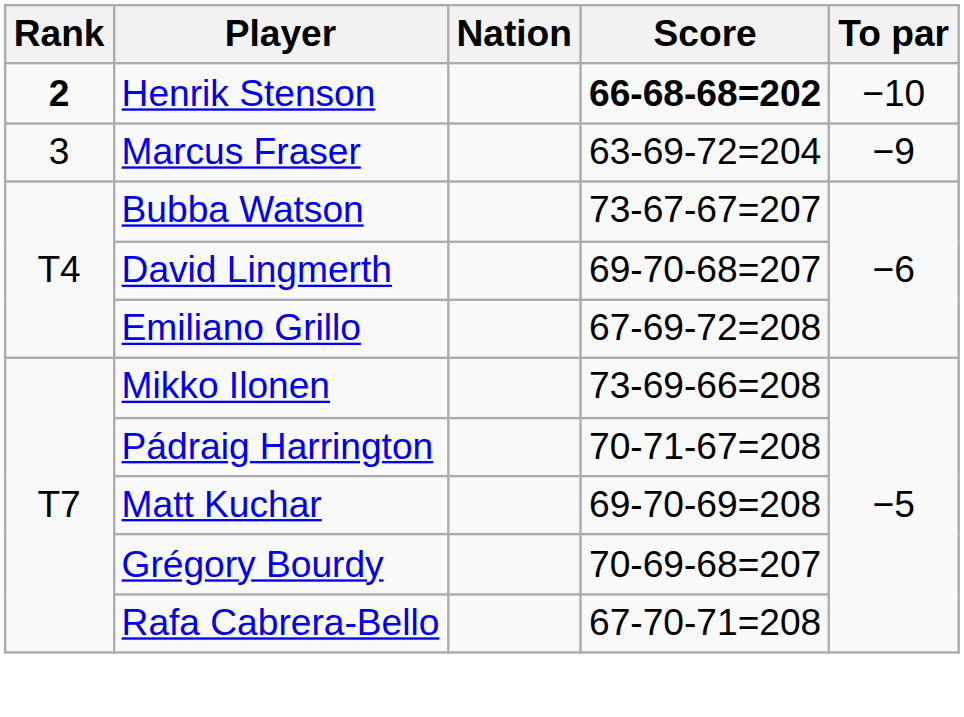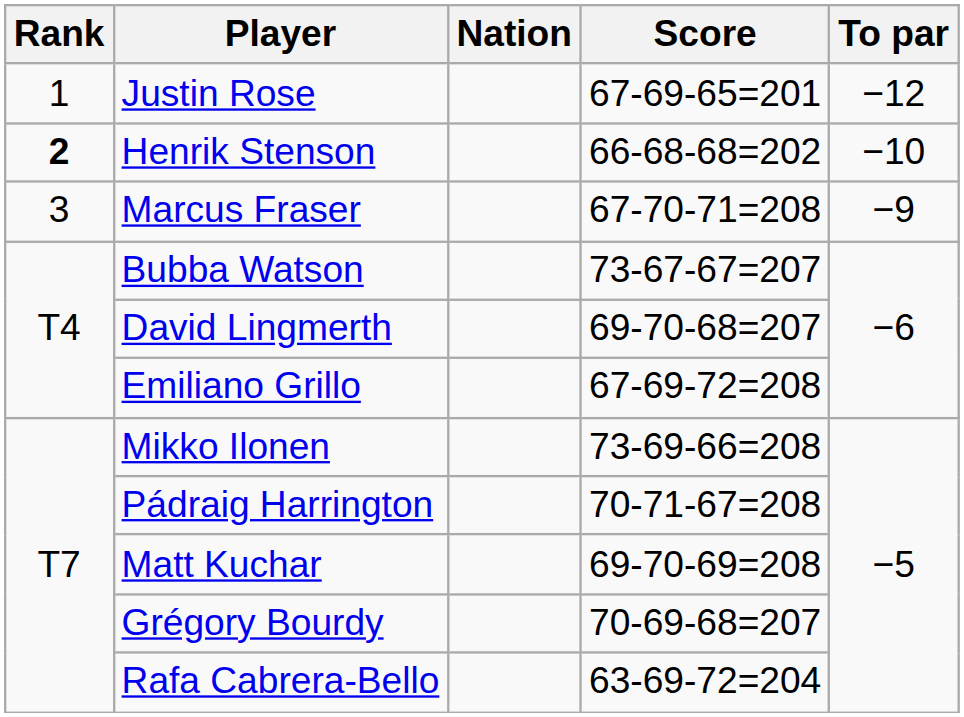 <table class="wikitable">
 <tr>
 <th>Rank</th>
 <th>Player</th>
 <th>Nation</th>
 <th>Score</th>
 <th>To par</th>
 </tr>
 <tr>
+<td align=center>1</td>
+<td><a href='#'>Justin Rose</a></td>
+<td></td>
+<td>67-69-65=201</td>
+<td align=center>−12</td>
+</tr>
+<tr>
 <td align=center><strong>2</strong></td>
 <td><a href='#'>Henrik Stenson</a></td>
 <td></td>
-<td><strong>66-68-68=202</strong></td>
+<td>66-68-68=202</td>
 <td align=center>−10</td>
 </tr>
 <tr>
 <td align=center>3</td>
 <td><a href='#'>Marcus Fraser</a></td>
 <td></td>
-<td>63-69-72=204</td>
+<td>67-70-71=208</td>
 <td align=center>−9</td>
 </tr>
 <tr>
 <td rowspan=3 align=center>T4</td>
 <td><a href='#'>Bubba Watson</a></td>
 <td></td>
 <td>73-67-67=207</td>
 <td rowspan=3 align=center>−6</td>
 </tr>
 <tr>
 <td><a href='#'>David Lingmerth</a></td>
 <td></td>
 <td>69-70-68=207</td>
 </tr>
 <tr>
 <td><a href='#'>Emiliano Grillo</a></td>
 <td></td>
 <td>67-69-72=208</td>
 </tr>
 <tr>
 <td rowspan=5 align=center>T7</td>
 <td><a href='#'>Mikko Ilonen</a></td>
 <td></td>
 <td>73-69-66=208</td>
 <td rowspan=5 align=center>−5</td>
 </tr>
 <tr>
 <td><a href='#'>Pádraig Harrington</a></td>
 <td></td>
 <td>70-71-67=208</td>
 </tr>
 <tr>
 <td><a href='#'>Matt Kuchar</a></td>
 <td></td>
 <td>69-70-69=208</td>
 </tr>
 <tr>
 <td><a href='#'>Grégory Bourdy</a></td>
 <td></td>
 <td>70-69-68=207</td>
 </tr>
 <tr>
 <td><a href='#'>Rafa Cabrera-Bello</a></td>
 <td></td>
-<td>67-70-71=208</td>
+<td>63-69-72=204</td>
 </tr>
 </table>
